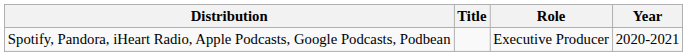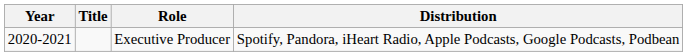 <table class="wikitable">
 <tr>
-<th>Distribution</th>
+<th>Year</th>
 <th>Title</th>
 <th>Role</th>
-<th>Year</th>
+<th>Distribution</th>
 </tr>
 <tr>
-<td>Spotify, Pandora, iHeart Radio, Apple Podcasts, Google Podcasts, Podbean</td>
+<td>2020-2021</td>
 <td></td>
 <td>Executive Producer</td>
-<td>2020-2021</td>
+<td>Spotify, Pandora, iHeart Radio, Apple Podcasts, Google Podcasts, Podbean</td>
 </tr>
 </table>
